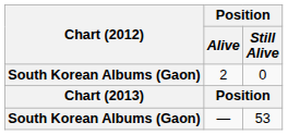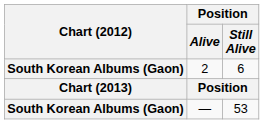 <table class="wikitable plainrowheaders" style="text-align:center">
 <tr>
 <th scope="col" rowspan="2">Chart (2012)</th>
 <th scope="col" colspan="2">Position</th>
 </tr>
 <tr>
 <th><em>Alive</em></th>
 <th><em>Still<br>Alive</em></th>
 </tr>
 <tr>
 <th scope="row">South Korean Albums (Gaon)</th>
 <td>2</td>
-<td>0</td>
+<td>6</td>
 </tr>
 <tr>
 <th>Chart (2013)</th>
 <th colspan="2">Position</th>
 </tr>
 <tr>
 <th scope="row">South Korean Albums (Gaon)</th>
 <td>—</td>
 <td>53</td>
 </tr>
 </table>
